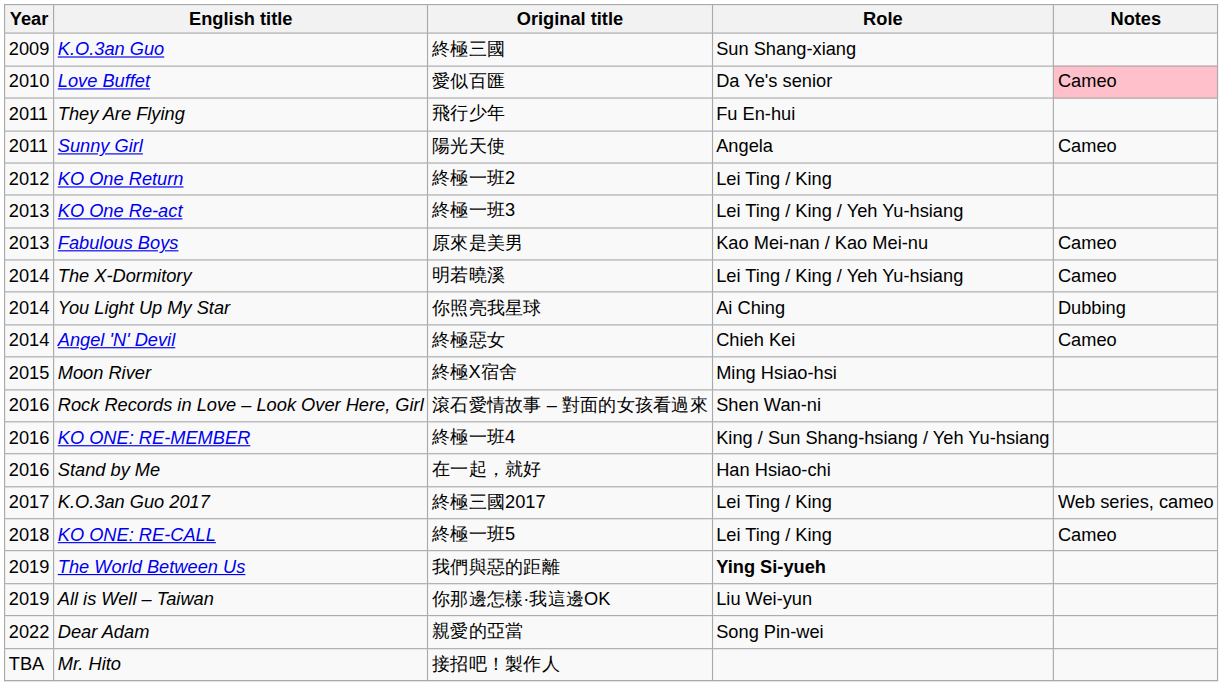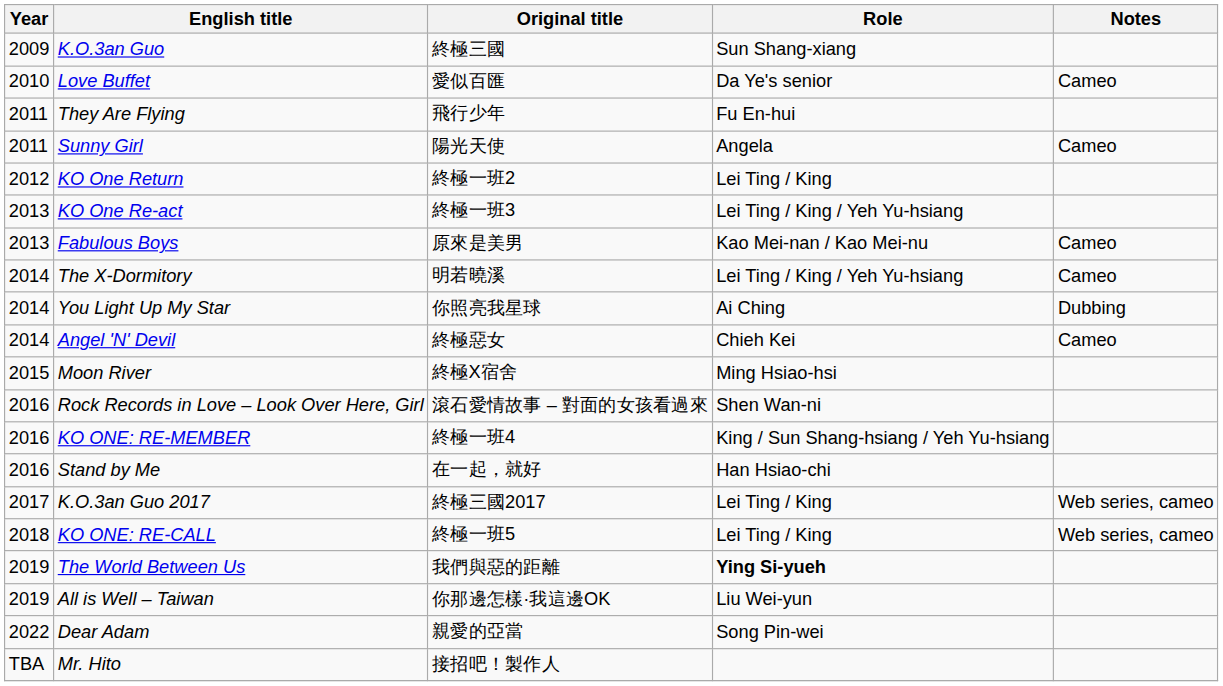 <table class="wikitable sortable">
 <tr>
 <th>Year</th>
 <th>English title</th>
 <th>Original title</th>
 <th>Role</th>
 <th class="unsortable">Notes</th>
 </tr>
 <tr>
 <td>2009</td>
 <td><em><a href='#'>K.O.3an Guo</a></em></td>
 <td>終極三國</td>
 <td>Sun Shang-xiang</td>
 <td></td>
 </tr>
 <tr>
 <td>2010</td>
 <td><em><a href='#'>Love Buffet</a></em></td>
 <td>愛似百匯</td>
 <td>Da Ye's senior</td>
-<td style="background: pink;">Cameo</td>
+<td>Cameo</td>
 </tr>
 <tr>
 <td>2011</td>
 <td><em>They Are Flying</em></td>
 <td>飛行少年</td>
 <td>Fu En-hui</td>
 <td></td>
 </tr>
 <tr>
 <td>2011</td>
 <td><em><a href='#'>Sunny Girl</a></em></td>
 <td>陽光天使</td>
 <td>Angela</td>
 <td>Cameo</td>
 </tr>
 <tr>
 <td>2012</td>
 <td><em><a href='#'>KO One Return</a></em></td>
 <td>終極一班2</td>
 <td>Lei Ting / King</td>
 <td></td>
 </tr>
 <tr>
 <td>2013</td>
 <td><em><a href='#'>KO One Re-act</a></em></td>
 <td>終極一班3</td>
 <td>Lei Ting / King / Yeh Yu-hsiang</td>
 <td></td>
 </tr>
 <tr>
 <td>2013</td>
 <td><em><a href='#'>Fabulous Boys</a></em></td>
 <td>原來是美男</td>
 <td>Kao Mei-nan / Kao Mei-nu</td>
 <td>Cameo</td>
 </tr>
 <tr>
 <td>2014</td>
 <td><em>The X-Dormitory</em></td>
 <td>明若曉溪</td>
 <td>Lei Ting / King / Yeh Yu-hsiang</td>
 <td>Cameo</td>
 </tr>
 <tr>
 <td>2014</td>
 <td><em>You Light Up My Star</em></td>
 <td>你照亮我星球</td>
 <td>Ai Ching</td>
 <td>Dubbing</td>
 </tr>
 <tr>
 <td>2014</td>
 <td><em><a href='#'>Angel 'N' Devil</a></em></td>
 <td>終極惡女</td>
 <td>Chieh Kei</td>
 <td>Cameo</td>
 </tr>
 <tr>
 <td>2015</td>
 <td><em>Moon River</em></td>
 <td>終極X宿舍</td>
 <td>Ming Hsiao-hsi</td>
 <td></td>
 </tr>
 <tr>
 <td>2016</td>
 <td><em>Rock Records in Love – Look Over Here, Girl</em></td>
 <td>滾石愛情故事 – 對面的女孩看過來</td>
 <td>Shen Wan-ni</td>
 <td></td>
 </tr>
 <tr>
 <td>2016</td>
 <td><em><a href='#'>KO ONE: RE-MEMBER</a></em></td>
 <td>終極一班4</td>
 <td>King /  Sun Shang-hsiang / Yeh Yu-hsiang</td>
 <td></td>
 </tr>
 <tr>
 <td>2016</td>
 <td><em>Stand by Me</em></td>
 <td>在一起，就好</td>
 <td>Han Hsiao-chi</td>
 <td></td>
 </tr>
 <tr>
 <td>2017</td>
 <td><em>K.O.3an Guo 2017</em></td>
 <td>終極三國2017</td>
 <td>Lei Ting / King</td>
 <td>Web series, cameo</td>
 </tr>
 <tr>
 <td>2018</td>
 <td><em><a href='#'>KO ONE: RE-CALL</a></em></td>
 <td>終極一班5</td>
 <td>Lei Ting / King</td>
-<td>Cameo</td>
+<td>Web series, cameo</td>
 </tr>
 <tr>
 <td>2019</td>
 <td><em><a href='#'>The World Between Us</a></em></td>
 <td>我們與惡的距離</td>
 <td><strong>Ying Si-yueh</strong></td>
 <td></td>
 </tr>
 <tr>
 <td>2019</td>
 <td><em>All is Well – Taiwan</em></td>
 <td>你那邊怎樣·我這邊OK</td>
 <td>Liu Wei-yun</td>
 <td></td>
 </tr>
 <tr>
 <td>2022</td>
 <td><em>Dear Adam</em></td>
 <td>親愛的亞當</td>
 <td>Song Pin-wei</td>
 <td></td>
 </tr>
 <tr>
 <td>TBA</td>
 <td><em>Mr. Hito</em></td>
 <td>接招吧！製作人</td>
 <td></td>
 <td></td>
 </tr>
 <tr>
 </tr>
 </table>
